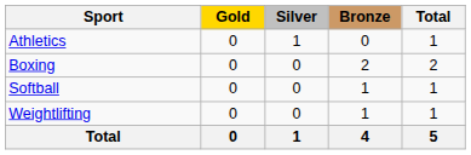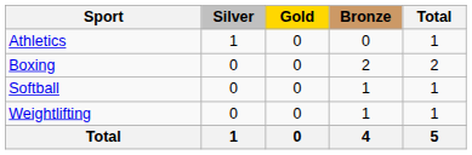 <table class="wikitable sortable" style="text-align:center;">
 <tr>
 <th width=200>Sport</th>
+<td bgcolor=silver width=60><strong>Silver</strong></td>
 <td bgcolor=gold width=60><strong>Gold</strong></td>
-<td bgcolor=silver width=60><strong>Silver</strong></td>
 <td bgcolor=#cc9966 width=70><strong>Bronze</strong></td>
 <th width=60>Total</th>
 </tr>
 <tr>
 <td align=left> <a href='#'>Athletics</a></td>
+<td>1</td>
 <td>0</td>
-<td>1</td>
 <td>0</td>
 <td>1</td>
 </tr>
 <tr>
 <td align=left> <a href='#'>Boxing</a></td>
 <td>0</td>
 <td>0</td>
 <td>2</td>
 <td>2</td>
 </tr>
 <tr>
 <td align=left> <a href='#'>Softball</a></td>
 <td>0</td>
 <td>0</td>
 <td>1</td>
 <td>1</td>
 </tr>
 <tr>
 <td align=left> <a href='#'>Weightlifting</a></td>
 <td>0</td>
 <td>0</td>
 <td>1</td>
 <td>1</td>
 </tr>
 <tr>
 <th>Total</th>
+<th>1</th>
 <th>0</th>
-<th>1</th>
 <th>4</th>
 <th>5</th>
 </tr>
 </table>
